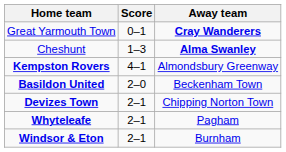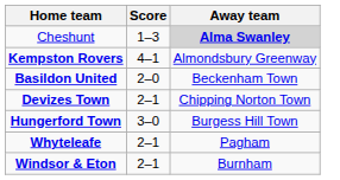 <table class="wikitable" style="text-align: center; font-size:85%">
 <tr>
 <th>Home team</th>
 <th>Score</th>
 <th>Away team</th>
 </tr>
 <tr>
-<td><a href='#'>Great Yarmouth Town</a></td>
-<td>0–1</td>
-<td><strong><a href='#'>Cray Wanderers</a></strong></td>
-</tr>
-<tr>
 <td><a href='#'>Cheshunt</a></td>
 <td>1–3</td>
-<td><strong><a href='#'>Alma Swanley</a></strong></td>
+<td style="background: lightgrey;"><strong><a href='#'>Alma Swanley</a></strong></td>
 </tr>
 <tr>
 <td><strong><a href='#'>Kempston Rovers</a></strong></td>
 <td>4–1</td>
 <td><a href='#'>Almondsbury Greenway</a></td>
 </tr>
 <tr>
 <td><strong><a href='#'>Basildon United</a></strong></td>
 <td>2–0</td>
 <td><a href='#'>Beckenham Town</a></td>
 </tr>
 <tr>
 <td><strong><a href='#'>Devizes Town</a></strong></td>
 <td>2–1</td>
 <td><a href='#'>Chipping Norton Town</a></td>
 </tr>
 <tr>
+<td><strong><a href='#'>Hungerford Town</a></strong></td>
+<td>3–0</td>
+<td><a href='#'>Burgess Hill Town</a></td>
+</tr>
+<tr>
 <td><strong><a href='#'>Whyteleafe</a></strong></td>
 <td>2–1</td>
 <td><a href='#'>Pagham</a></td>
 </tr>
 <tr>
 <td><strong><a href='#'>Windsor & Eton</a></strong></td>
 <td>2–1</td>
 <td><a href='#'>Burnham</a></td>
 </tr>
 </table>
